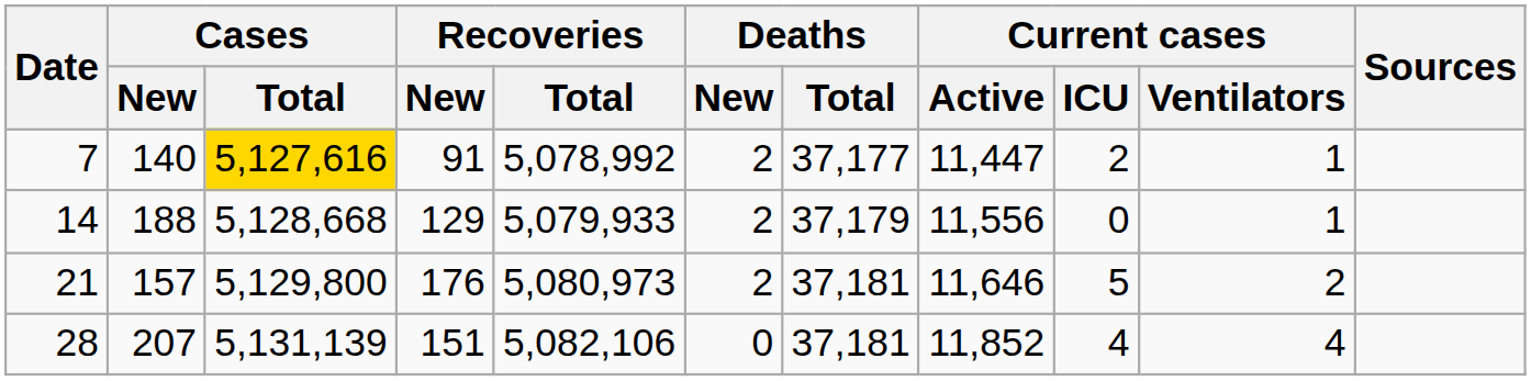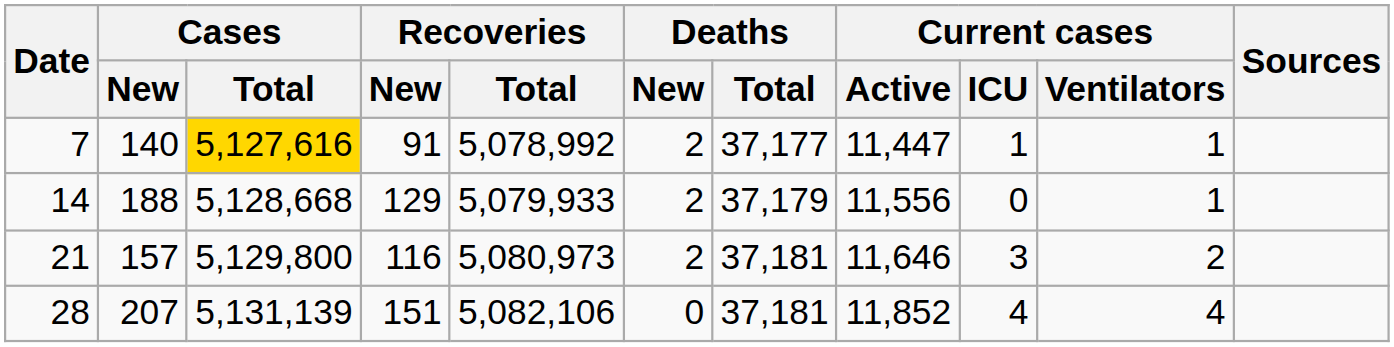 <table class="wikitable sortable mw-collapsible mw-collapsed sticky-header-multi sort-under" style="text-align:right;">
 <tr>
 <th rowspan=2>Date</th>
 <th colspan=2>Cases</th>
 <th colspan=2>Recoveries</th>
 <th colspan=2>Deaths</th>
 <th colspan=3>Current cases</th>
 <th rowspan=2 class="unsortable">Sources</th>
 </tr>
 <tr>
 <th>New</th>
 <th>Total</th>
 <th>New</th>
 <th>Total</th>
 <th>New</th>
 <th>Total</th>
 <th>Active</th>
 <th>ICU</th>
 <th>Ventilators</th>
 </tr>
 <tr>
 <td>7</td>
 <td>140</td>
 <td style="background: gold;">5,127,616</td>
 <td>91</td>
 <td>5,078,992</td>
 <td>2</td>
 <td>37,177</td>
 <td>11,447</td>
-<td>2</td>
+<td>1</td>
 <td>1</td>
 <td></td>
 </tr>
 <tr>
 <td>14</td>
 <td>188</td>
 <td>5,128,668</td>
 <td>129</td>
 <td>5,079,933</td>
 <td>2</td>
 <td>37,179</td>
 <td>11,556</td>
 <td>0</td>
 <td>1</td>
 <td></td>
 </tr>
 <tr>
 <td>21</td>
 <td>157</td>
 <td>5,129,800</td>
-<td>176</td>
+<td>116</td>
 <td>5,080,973</td>
 <td>2</td>
 <td>37,181</td>
 <td>11,646</td>
-<td>5</td>
+<td>3</td>
 <td>2</td>
 <td></td>
 </tr>
 <tr>
 <td>28</td>
 <td>207</td>
 <td>5,131,139</td>
 <td>151</td>
 <td>5,082,106</td>
 <td>0</td>
 <td>37,181</td>
 <td>11,852</td>
 <td>4</td>
 <td>4</td>
 <td></td>
 </tr>
 </table>
